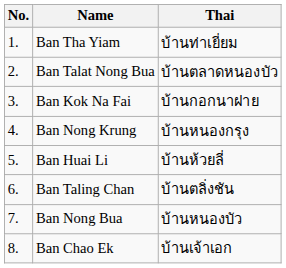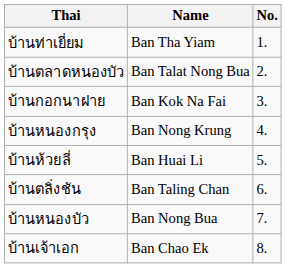 <table class="wikitable sortable">
 <tr>
+<th>Thai</th>
+<th>Name</th>
 <th>No.</th>
-<th>Name</th>
-<th>Thai</th>
 </tr>
 <tr>
+<td>บ้านท่าเยี่ยม</td>
+<td>Ban Tha Yiam</td>
 <td>1.</td>
-<td>Ban Tha Yiam</td>
-<td>บ้านท่าเยี่ยม</td>
 </tr>
 <tr>
+<td>บ้านตลาดหนองบัว</td>
+<td>Ban Talat Nong Bua</td>
 <td>2.</td>
-<td>Ban Talat Nong Bua</td>
-<td>บ้านตลาดหนองบัว</td>
 </tr>
 <tr>
+<td>บ้านกอกนาฝาย</td>
+<td>Ban Kok Na Fai</td>
 <td>3.</td>
-<td>Ban Kok Na Fai</td>
-<td>บ้านกอกนาฝาย</td>
 </tr>
 <tr>
+<td>บ้านหนองกรุง</td>
+<td>Ban Nong Krung</td>
 <td>4.</td>
-<td>Ban Nong Krung</td>
-<td>บ้านหนองกรุง</td>
 </tr>
 <tr>
+<td>บ้านห้วยลี่</td>
+<td>Ban Huai Li</td>
 <td>5.</td>
-<td>Ban Huai Li</td>
-<td>บ้านห้วยลี่</td>
 </tr>
 <tr>
+<td>บ้านตลิ่งชัน</td>
+<td>Ban Taling Chan</td>
 <td>6.</td>
-<td>Ban Taling Chan</td>
-<td>บ้านตลิ่งชัน</td>
 </tr>
 <tr>
+<td>บ้านหนองบัว</td>
+<td>Ban Nong Bua</td>
 <td>7.</td>
-<td>Ban Nong Bua</td>
-<td>บ้านหนองบัว</td>
 </tr>
 <tr>
+<td>บ้านเจ้าเอก</td>
+<td>Ban Chao Ek</td>
 <td>8.</td>
-<td>Ban Chao Ek</td>
-<td>บ้านเจ้าเอก</td>
 </tr>
 </table>
